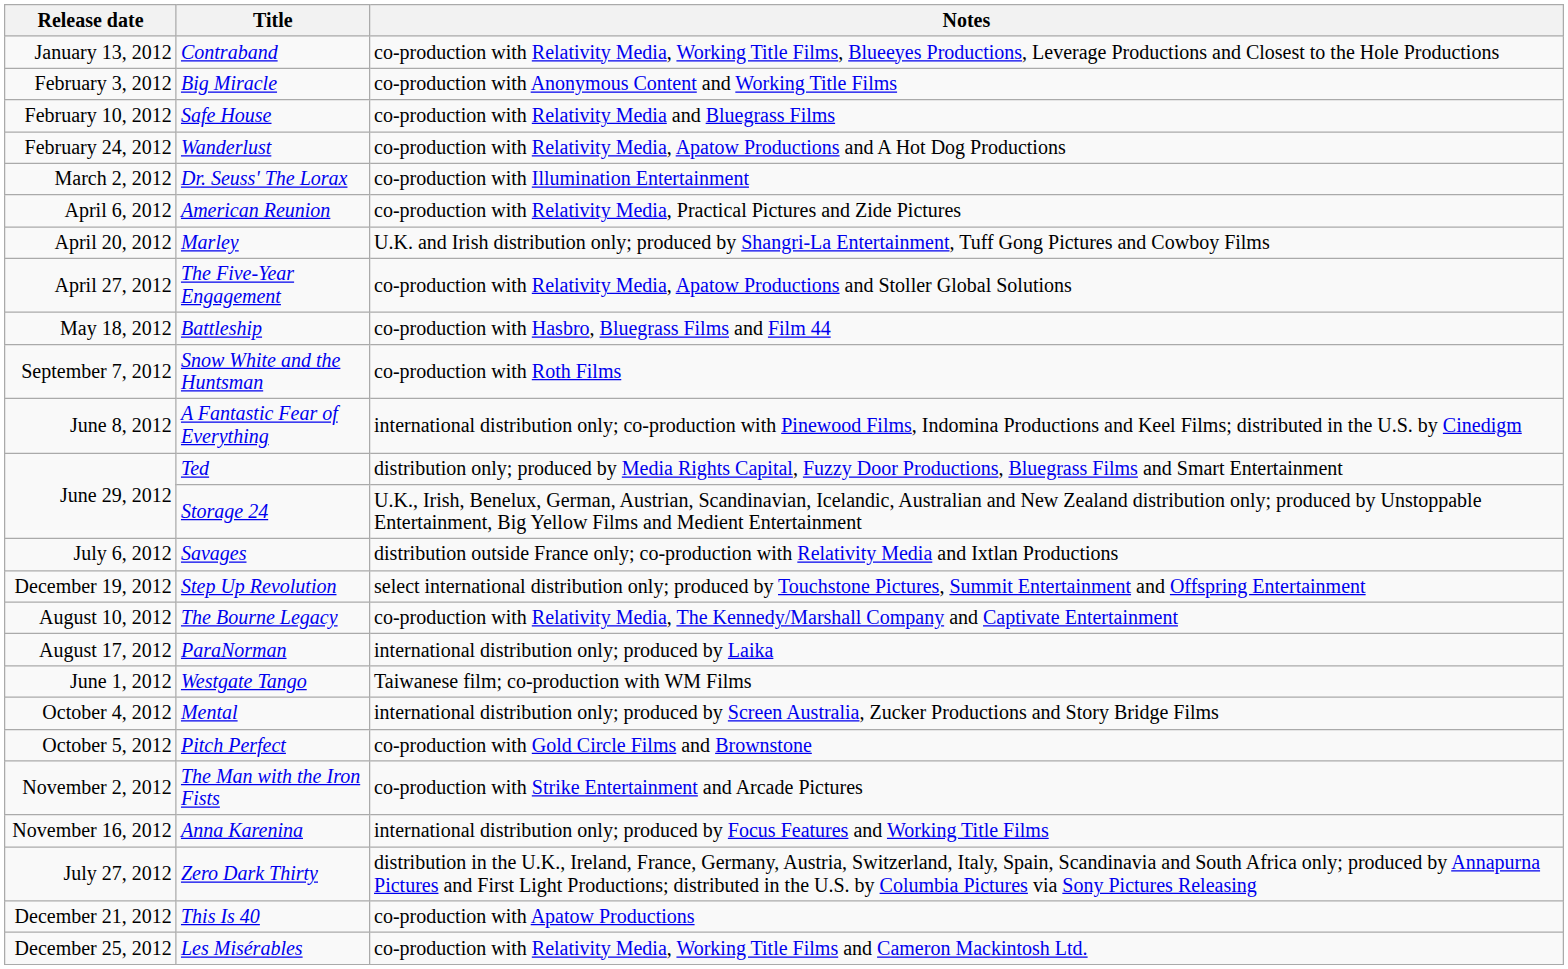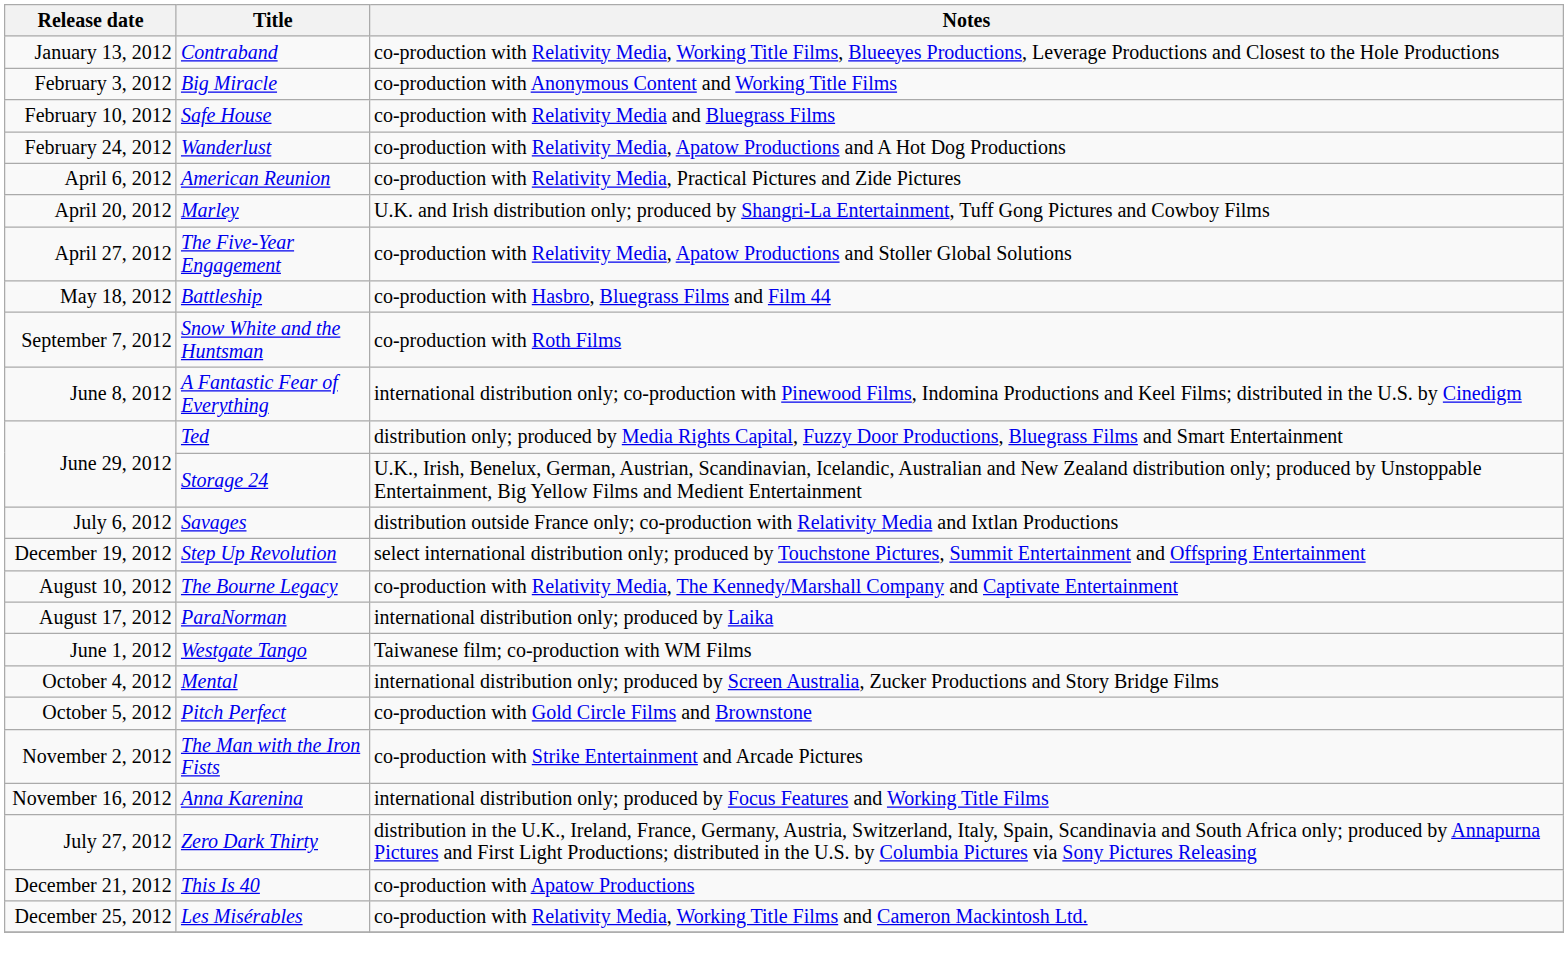 <table class="wikitable sortable">
 <tr>
 <th scope="col" style="width:130px;">Release date</th>
 <th>Title</th>
 <th>Notes</th>
 </tr>
 <tr>
 <td style="text-align:right;">January 13, 2012</td>
 <td><em><a href='#'>Contraband</a></em></td>
 <td>co-production with <a href='#'>Relativity Media</a>, <a href='#'>Working Title Films</a>, <a href='#'>Blueeyes Productions</a>, Leverage Productions and Closest to the Hole Productions</td>
 </tr>
 <tr>
 <td style="text-align:right;">February 3, 2012</td>
 <td><em><a href='#'>Big Miracle</a></em></td>
 <td>co-production with <a href='#'>Anonymous Content</a> and <a href='#'>Working Title Films</a></td>
 </tr>
 <tr>
 <td style="text-align:right;">February 10, 2012</td>
 <td><em><a href='#'>Safe House</a></em></td>
 <td>co-production with <a href='#'>Relativity Media</a> and <a href='#'>Bluegrass Films</a></td>
 </tr>
 <tr>
 <td style="text-align:right;">February 24, 2012</td>
 <td><em><a href='#'>Wanderlust</a></em></td>
 <td>co-production with <a href='#'>Relativity Media</a>, <a href='#'>Apatow Productions</a> and A Hot Dog Productions</td>
-</tr>
-<tr>
-<td style="text-align:right;">March 2, 2012</td>
-<td><em><a href='#'>Dr. Seuss' The Lorax</a></em></td>
-<td>co-production with <a href='#'>Illumination Entertainment</a></td>
 </tr>
 <tr>
 <td style="text-align:right;">April 6, 2012</td>
 <td><em><a href='#'>American Reunion</a></em></td>
 <td>co-production with <a href='#'>Relativity Media</a>, Practical Pictures and Zide Pictures</td>
 </tr>
 <tr>
 <td style="text-align:right;">April 20, 2012</td>
 <td><em><a href='#'>Marley</a></em></td>
 <td>U.K. and Irish distribution only; produced by <a href='#'>Shangri-La Entertainment</a>, Tuff Gong Pictures and Cowboy Films</td>
 </tr>
 <tr>
 <td style="text-align:right;">April 27, 2012</td>
 <td><em><a href='#'>The Five-Year Engagement</a></em></td>
 <td>co-production with <a href='#'>Relativity Media</a>, <a href='#'>Apatow Productions</a> and Stoller Global Solutions</td>
 </tr>
 <tr>
 <td style="text-align:right;">May 18, 2012</td>
 <td><em><a href='#'>Battleship</a></em></td>
 <td>co-production with <a href='#'>Hasbro</a>, <a href='#'>Bluegrass Films</a> and <a href='#'>Film 44</a></td>
 </tr>
 <tr>
 <td style="text-align:right;">September 7, 2012</td>
 <td><em><a href='#'>Snow White and the Huntsman</a></em></td>
 <td>co-production with <a href='#'>Roth Films</a></td>
 </tr>
 <tr>
 <td style="text-align:right;">June 8, 2012</td>
 <td><em><a href='#'>A Fantastic Fear of Everything</a></em></td>
 <td>international distribution only; co-production with <a href='#'>Pinewood Films</a>, Indomina Productions and Keel Films; distributed in the U.S. by <a href='#'>Cinedigm</a></td>
 </tr>
 <tr>
 <td style="text-align:right;"rowspan="2">June 29, 2012</td>
 <td><em><a href='#'>Ted</a></em></td>
 <td>distribution only; produced by <a href='#'>Media Rights Capital</a>, <a href='#'>Fuzzy Door Productions</a>, <a href='#'>Bluegrass Films</a> and Smart Entertainment</td>
 </tr>
 <tr>
 <td><em><a href='#'>Storage 24</a></em></td>
 <td>U.K., Irish, Benelux, German, Austrian, Scandinavian, Icelandic, Australian and New Zealand distribution only; produced by Unstoppable Entertainment, Big Yellow Films and Medient Entertainment</td>
 </tr>
 <tr>
 <td style="text-align:right;">July 6, 2012</td>
 <td><em><a href='#'>Savages</a></em></td>
 <td>distribution outside France only; co-production with <a href='#'>Relativity Media</a> and Ixtlan Productions</td>
 </tr>
 <tr>
 <td style="text-align:right;">December 19, 2012</td>
 <td><em><a href='#'>Step Up Revolution</a></em></td>
 <td>select international distribution only; produced by <a href='#'>Touchstone Pictures</a>, <a href='#'>Summit Entertainment</a> and <a href='#'>Offspring Entertainment</a></td>
 </tr>
 <tr>
 <td style="text-align:right;">August 10, 2012</td>
 <td><em><a href='#'>The Bourne Legacy</a></em></td>
 <td>co-production with <a href='#'>Relativity Media</a>, <a href='#'>The Kennedy/Marshall Company</a> and <a href='#'>Captivate Entertainment</a></td>
 </tr>
 <tr>
 <td style="text-align:right;">August 17, 2012</td>
 <td><em><a href='#'>ParaNorman</a></em></td>
 <td>international distribution only; produced by <a href='#'>Laika</a></td>
 </tr>
 <tr>
 <td style="text-align:right;">June 1, 2012</td>
 <td><em><a href='#'>Westgate Tango</a></em></td>
 <td>Taiwanese film; co-production with WM Films</td>
 </tr>
 <tr>
 <td style="text-align:right;">October 4, 2012</td>
 <td><em><a href='#'>Mental</a></em></td>
 <td>international distribution only; produced by <a href='#'>Screen Australia</a>, Zucker Productions and Story Bridge Films</td>
 </tr>
 <tr>
 <td style="text-align:right;">October 5, 2012</td>
 <td><em><a href='#'>Pitch Perfect</a></em></td>
 <td>co-production with <a href='#'>Gold Circle Films</a> and <a href='#'>Brownstone</a></td>
 </tr>
 <tr>
 <td style="text-align:right;">November 2, 2012</td>
 <td><em><a href='#'>The Man with the Iron Fists</a></em></td>
 <td>co-production with <a href='#'>Strike Entertainment</a> and Arcade Pictures</td>
 </tr>
 <tr>
 <td style="text-align:right;">November 16, 2012</td>
 <td><em><a href='#'>Anna Karenina</a></em></td>
 <td>international distribution only; produced by <a href='#'>Focus Features</a> and <a href='#'>Working Title Films</a></td>
 </tr>
 <tr>
 <td style="text-align:right;">July 27, 2012</td>
 <td><em><a href='#'>Zero Dark Thirty</a></em></td>
 <td>distribution in the U.K., Ireland, France, Germany, Austria, Switzerland, Italy, Spain, Scandinavia and South Africa only; produced by <a href='#'>Annapurna Pictures</a> and First Light Productions; distributed in the U.S. by <a href='#'>Columbia Pictures</a> via <a href='#'>Sony Pictures Releasing</a></td>
 </tr>
 <tr>
 <td style="text-align:right;">December 21, 2012</td>
 <td><em><a href='#'>This Is 40</a></em></td>
 <td>co-production with <a href='#'>Apatow Productions</a></td>
 </tr>
 <tr>
 <td style="text-align:right;">December 25, 2012</td>
 <td><em><a href='#'>Les Misérables</a></em></td>
 <td>co-production with <a href='#'>Relativity Media</a>, <a href='#'>Working Title Films</a> and <a href='#'>Cameron Mackintosh Ltd.</a></td>
 </tr>
 <tr>
 </tr>
 </table>
